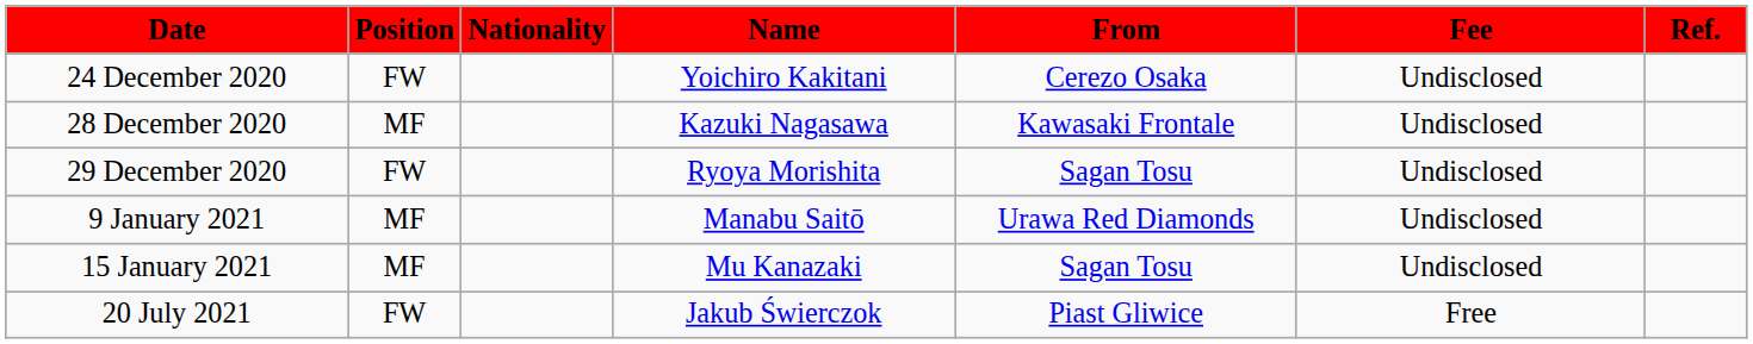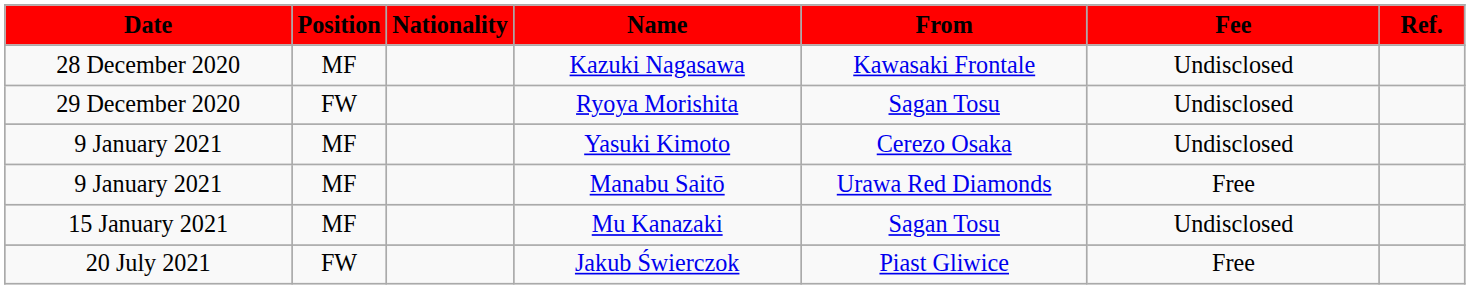 <table class="wikitable"  style="text-align:center; font-size:90%; ">
 <tr>
 <th style="background:#FF0000; color:#000000; width:200px;">Date</th>
 <th style="background:#FF0000; color:#000000; width:50px;">Position</th>
 <th style="background:#FF0000; color:#000000; width:50px;">Nationality</th>
 <th style="background:#FF0000; color:#000000; width:200px;">Name</th>
 <th style="background:#FF0000; color:#000000; width:200px;">From</th>
 <th style="background:#FF0000; color:#000000; width:200px;">Fee</th>
 <th style="background:#FF0000; color:#000000; width:50px;">Ref.</th>
-</tr>
-<tr>
-<td>24 December 2020</td>
-<td>FW</td>
-<td></td>
-<td><a href='#'>Yoichiro Kakitani</a></td>
-<td><a href='#'>Cerezo Osaka</a></td>
-<td>Undisclosed</td>
-<td></td>
 </tr>
 <tr>
 <td>28 December 2020</td>
 <td>MF</td>
 <td></td>
 <td><a href='#'>Kazuki Nagasawa</a></td>
 <td><a href='#'>Kawasaki Frontale</a></td>
 <td>Undisclosed</td>
 <td></td>
 </tr>
 <tr>
 <td>29 December 2020</td>
 <td>FW</td>
 <td></td>
 <td><a href='#'>Ryoya Morishita</a></td>
 <td><a href='#'>Sagan Tosu</a></td>
 <td>Undisclosed</td>
 <td></td>
 </tr>
 <tr>
 <td>9 January 2021</td>
 <td>MF</td>
 <td></td>
+<td><a href='#'>Yasuki Kimoto</a></td>
+<td><a href='#'>Cerezo Osaka</a></td>
+<td>Undisclosed</td>
+<td></td>
+</tr>
+<tr>
+<td>9 January 2021</td>
+<td>MF</td>
+<td></td>
 <td><a href='#'>Manabu Saitō</a></td>
 <td><a href='#'>Urawa Red Diamonds</a></td>
-<td>Undisclosed</td>
+<td>Free</td>
 <td></td>
 </tr>
 <tr>
 <td>15 January 2021</td>
 <td>MF</td>
 <td></td>
 <td><a href='#'>Mu Kanazaki</a></td>
 <td><a href='#'>Sagan Tosu</a></td>
 <td>Undisclosed</td>
 <td></td>
 </tr>
 <tr>
 <td>20 July 2021</td>
 <td>FW</td>
 <td></td>
 <td><a href='#'>Jakub Świerczok</a></td>
 <td><a href='#'>Piast Gliwice</a></td>
 <td>Free</td>
 <td></td>
 </tr>
 </table>
